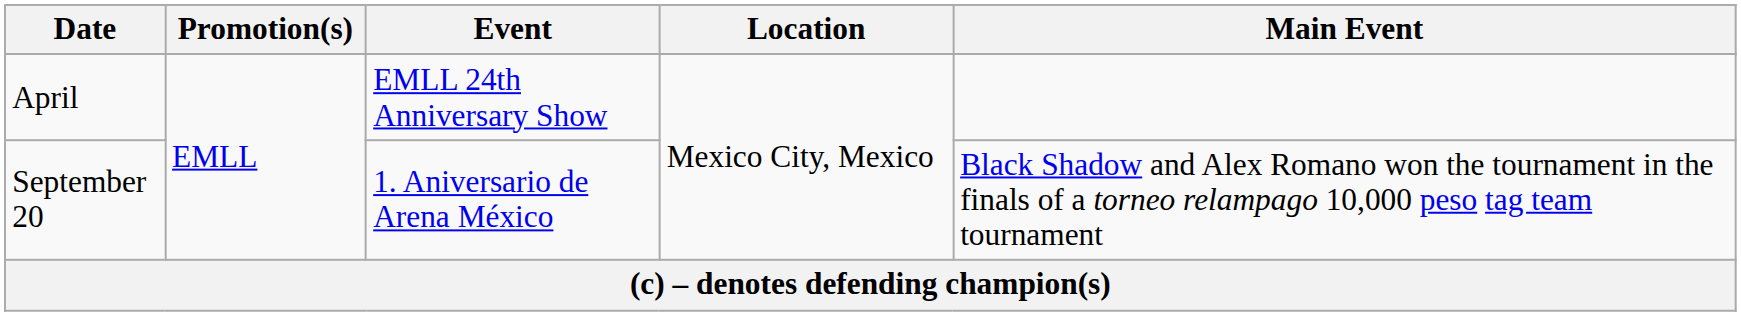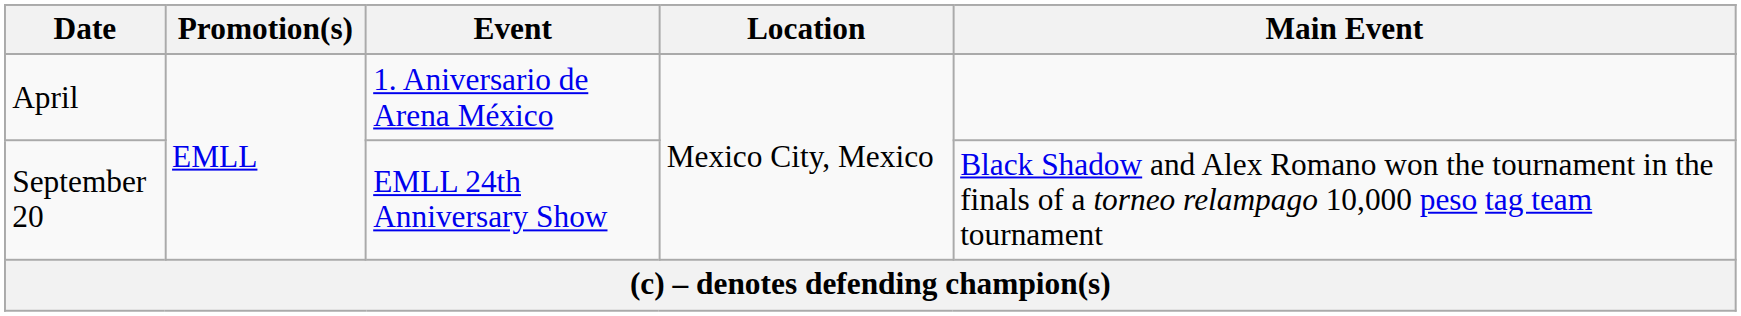 <table class="wikitable" style="width:100%;">
 <tr>
 <th width=5%>Date</th>
 <th width=5%>Promotion(s)</th>
 <th style="width:15%;">Event</th>
 <th style="width:15%;">Location</th>
 <th style="width:40%;">Main Event</th>
 </tr>
 <tr style="width:20%;"| Notes>
 </tr>
 <tr>
 <td>April</td>
 <td rowspan=2><a href='#'>EMLL</a></td>
-<td><a href='#'>EMLL 24th Anniversary Show</a></td>
+<td><a href='#'>1. Aniversario de Arena México</a></td>
 <td rowspan=2>Mexico City, Mexico</td>
 <td> </td>
 </tr>
 <tr>
 <td>September 20</td>
-<td><a href='#'>1. Aniversario de Arena México</a></td>
+<td><a href='#'>EMLL 24th Anniversary Show</a></td>
 <td><a href='#'>Black Shadow</a> and Alex Romano won the tournament in the finals of a <em>torneo relampago</em> 10,000 <a href='#'>peso</a> <a href='#'>tag team</a> tournament</td>
 </tr>
 <tr>
 <th colspan="5">(c) – denotes defending champion(s)</th>
 </tr>
 </table>
